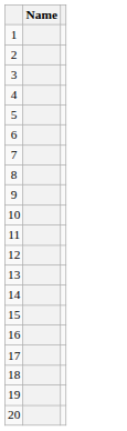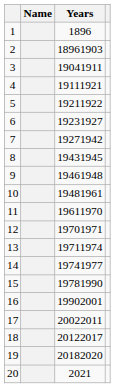 <table class="wikitable sortable plainrowheaders">
 <tr>
 <th align="center"></th>
 <th align="center">Name</th>
+<th align="center">Years</th>
 <th align="center"; class="unsortable"></th>
 </tr>
 <tr>
 <td align="center">1</td>
 <th scope="row"></th>
+<td align="center">1896</td>
 <td align="center"></td>
 </tr>
 <tr>
 <td align="center">2</td>
 <th scope="row"></th>
+<td align="center">18961903</td>
 <td align="center"></td>
 </tr>
 <tr>
 <td align="center">3</td>
 <th scope="row"></th>
+<td align="center">19041911</td>
 <td align="center"></td>
 </tr>
 <tr>
 <td align="center">4</td>
 <th scope="row"></th>
+<td align="center">19111921</td>
 <td align="center"></td>
 </tr>
 <tr>
 <td align="center">5</td>
 <th scope="row"></th>
+<td align="center">19211922</td>
 <td align="center"></td>
 </tr>
 <tr>
 <td align="center">6</td>
 <th scope="row"></th>
+<td align="center">19231927</td>
 <td align="center"></td>
 </tr>
 <tr>
 <td align="center">7</td>
 <th scope="row"></th>
+<td align="center">19271942</td>
 <td align="center"></td>
 </tr>
 <tr>
 <td align="center">8</td>
 <th scope="row"></th>
+<td align="center">19431945</td>
 <td align="center"></td>
 </tr>
 <tr>
 <td align="center">9</td>
 <th scope="row"></th>
+<td align="center">19461948</td>
 <td align="center"></td>
 </tr>
 <tr>
 <td align="center">10</td>
 <th scope="row"></th>
+<td align="center">19481961</td>
 <td align="center"></td>
 </tr>
 <tr>
 <td align="center">11</td>
 <th scope="row"></th>
+<td align="center">19611970</td>
 <td align="center"></td>
 </tr>
 <tr>
 <td align="center">12</td>
 <th scope="row"></th>
+<td align="center">19701971</td>
 <td align="center"></td>
 </tr>
 <tr>
 <td align="center">13</td>
 <th scope="row"></th>
+<td align="center">19711974</td>
 <td align="center"></td>
 </tr>
 <tr>
 <td align="center">14</td>
 <th scope="row"></th>
+<td align="center">19741977</td>
 <td align="center"></td>
 </tr>
 <tr>
 <td align="center">15</td>
 <th scope="row"></th>
+<td align="center">19781990</td>
 <td align="center"></td>
 </tr>
 <tr>
 <td align="center">16</td>
 <th scope="row"></th>
+<td align="center">19902001</td>
 <td align="center"></td>
 </tr>
 <tr>
 <td align="center">17</td>
 <th scope="row"></th>
+<td align="center">20022011</td>
 <td align="center"></td>
 </tr>
 <tr>
 <td align="center">18</td>
 <th scope="row"></th>
+<td align="center">20122017</td>
 <td align="center"></td>
 </tr>
 <tr>
 <td align="center">19</td>
 <th scope="row"></th>
+<td align="center">20182020</td>
 <td align="center"></td>
 </tr>
 <tr>
 <td align="center">20</td>
 <th scope="row"></th>
+<td align="center">2021</td>
 <td align="center"></td>
 </tr>
 </table>
